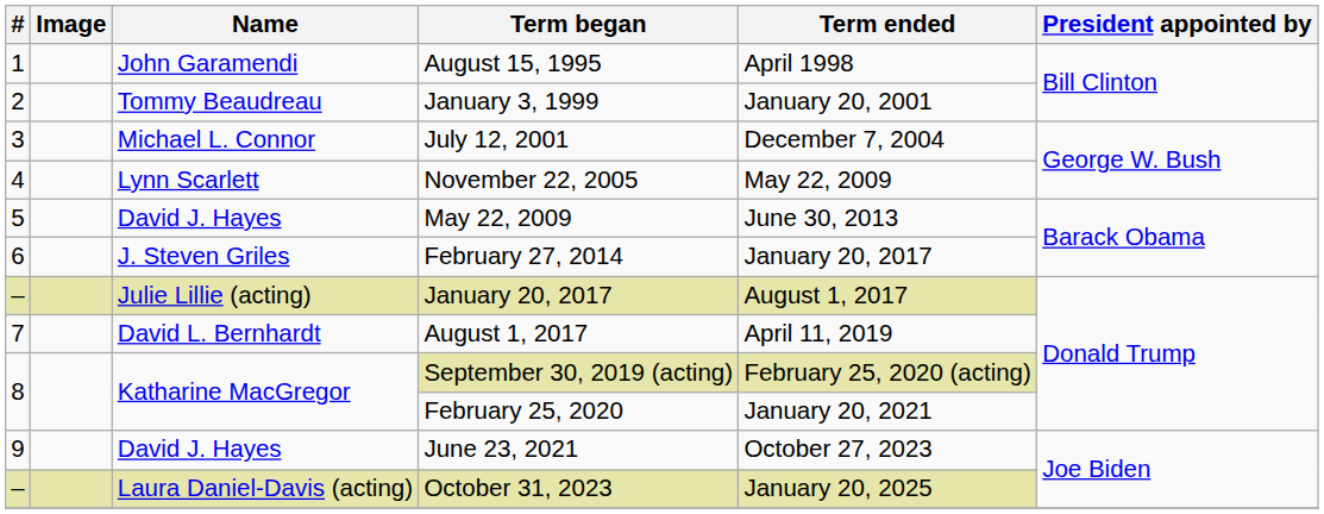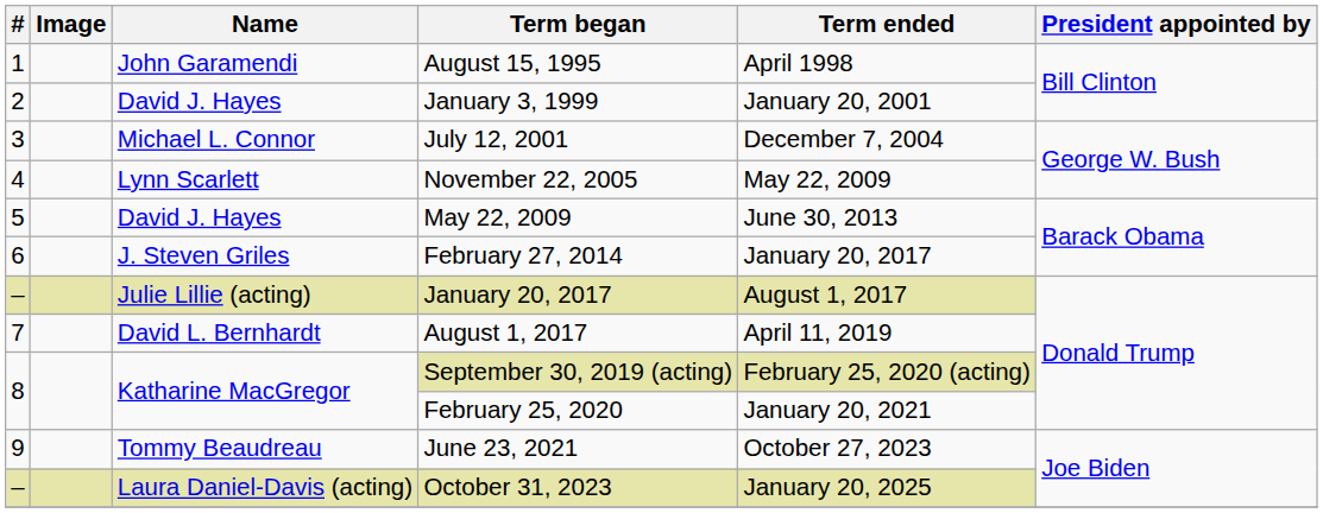 <table class="wikitable">
 <tr>
 <th>#</th>
 <th>Image</th>
 <th>Name</th>
 <th>Term began</th>
 <th>Term ended</th>
 <th><a href='#'>President</a> appointed by</th>
 </tr>
 <tr>
 <td>1</td>
 <td></td>
 <td><a href='#'>John Garamendi</a></td>
 <td>August 15, 1995</td>
 <td>April 1998</td>
 <td rowspan=2><a href='#'>Bill Clinton</a></td>
 </tr>
 <tr>
 <td>2</td>
 <td></td>
-<td><a href='#'>Tommy Beaudreau</a></td>
+<td><a href='#'>David J. Hayes</a></td>
 <td>January 3, 1999</td>
 <td>January 20, 2001</td>
 </tr>
 <tr>
 <td>3</td>
 <td></td>
 <td><a href='#'>Michael L. Connor</a></td>
 <td>July 12, 2001</td>
 <td>December 7, 2004</td>
 <td rowspan=2><a href='#'>George W. Bush</a></td>
 </tr>
 <tr>
 <td>4</td>
 <td></td>
 <td><a href='#'>Lynn Scarlett</a></td>
 <td>November 22, 2005</td>
 <td>May 22, 2009</td>
 </tr>
 <tr>
 <td>5</td>
 <td></td>
 <td><a href='#'>David J. Hayes</a></td>
 <td>May 22, 2009</td>
 <td>June 30, 2013</td>
 <td rowspan=2><a href='#'>Barack Obama</a></td>
 </tr>
 <tr>
 <td>6</td>
 <td></td>
 <td><a href='#'>J. Steven Griles</a></td>
 <td>February 27, 2014</td>
 <td>January 20, 2017</td>
 </tr>
 <tr>
 <td style="background:#e6e6aa;">–</td>
 <td style="background:#e6e6aa;"></td>
 <td style="background:#e6e6aa;"><a href='#'>Julie Lillie</a> (acting)</td>
 <td style="background:#e6e6aa;">January 20, 2017</td>
 <td style="background:#e6e6aa;">August 1, 2017</td>
 <td rowspan="4"><a href='#'>Donald Trump</a></td>
 </tr>
 <tr>
 <td>7</td>
 <td></td>
 <td><a href='#'>David L. Bernhardt</a></td>
 <td>August 1, 2017</td>
 <td>April 11, 2019</td>
 </tr>
 <tr>
 <td rowspan=2>8</td>
 <td rowspan=2></td>
 <td rowspan=2><a href='#'>Katharine MacGregor</a></td>
 <td style="background:#e6e6aa;">September 30, 2019 (acting)</td>
 <td style="background:#e6e6aa;">February 25, 2020 (acting)</td>
 </tr>
 <tr>
 <td>February 25, 2020</td>
 <td>January 20, 2021</td>
 </tr>
 <tr>
 <td>9</td>
 <td></td>
-<td><a href='#'>David J. Hayes</a></td>
+<td><a href='#'>Tommy Beaudreau</a></td>
 <td>June 23, 2021</td>
 <td>October 27, 2023</td>
 <td rowspan="2"><a href='#'>Joe Biden</a></td>
 </tr>
 <tr>
 <td style="background:#e6e6aa;">–</td>
 <td style="background:#e6e6aa;"></td>
 <td style="background:#e6e6aa;"><a href='#'>Laura Daniel-Davis</a> (acting)</td>
 <td style="background:#e6e6aa;">October 31, 2023</td>
 <td style="background:#e6e6aa;">January 20, 2025</td>
 </tr>
 <tr>
 </tr>
 </table>
